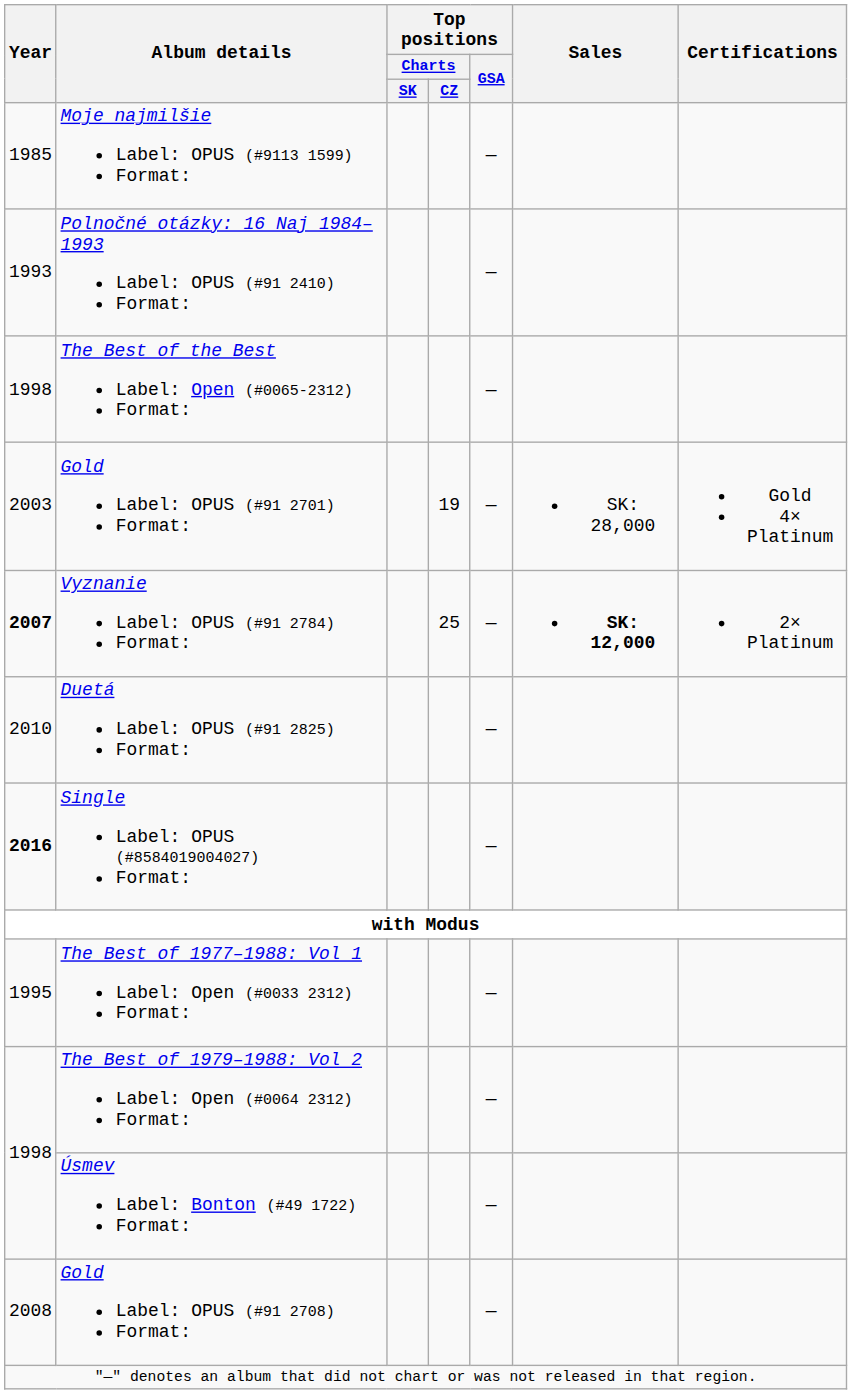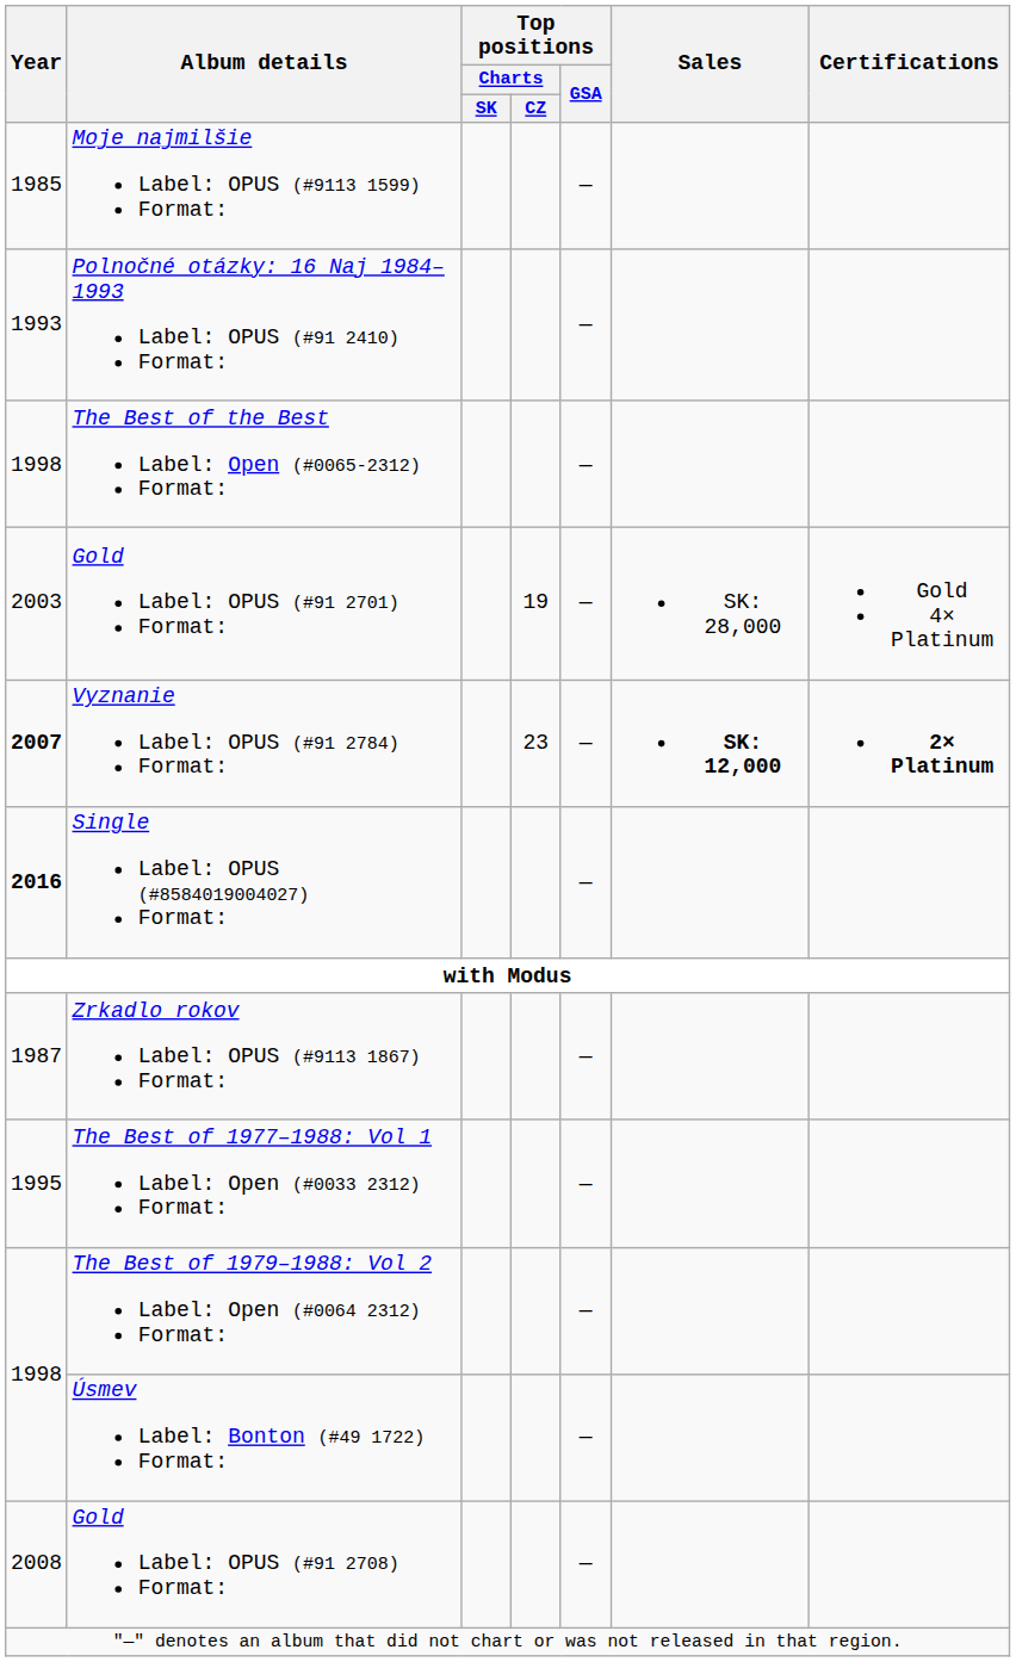 <table class=wikitable style=text-align:center>
 <tr>
 <th rowspan=3 width=5%>Year</th>
 <th rowspan=3 width=40%>Album details</th>
 <th colspan=3 width=15%>Top positions</th>
 <th rowspan=3 width=20%>Sales</th>
 <th rowspan=3 width=20%>Certifications</th>
 </tr>
 <tr style=font-size:smaller>
 <th colspan=2 width=10%><a href='#'>Charts</a></th>
 <th rowspan=2 width=5%><a href='#'>GSA</a><br></th>
 </tr>
 <tr style=font-size:smaller>
 <th width=5%><a href='#'>SK</a></th>
 <th width=5%><a href='#'>CZ</a></th>
 </tr>
 <tr>
 <td>1985</td>
 <td style=text-align:left><em><a href='#'>Moje najmilšie</a></em><br><ul><li>Label: OPUS <small>(#9113 1599)</small></li><li>Format: </li></ul></td>
 <td></td>
 <td></td>
 <td>—</td>
 <td></td>
 <td></td>
 </tr>
 <tr>
 <td>1993</td>
 <td style=text-align:left><em><a href='#'>Polnočné otázky: 16 Naj 1984–1993</a></em><br><ul><li>Label: OPUS <small>(#91 2410)</small></li><li>Format: </li></ul></td>
 <td></td>
 <td></td>
 <td>—</td>
 <td></td>
 <td></td>
 </tr>
 <tr>
 <td>1998</td>
 <td style=text-align:left><em><a href='#'>The Best of the Best</a></em><br><ul><li>Label: <a href='#'>Open</a> <small>(#0065-2312)</small></li><li>Format: </li></ul></td>
 <td></td>
 <td></td>
 <td>—</td>
 <td></td>
 <td></td>
 </tr>
 <tr>
 <td>2003</td>
 <td style=text-align:left><em><a href='#'>Gold</a></em><br><ul><li>Label: OPUS <small>(#91 2701)</small></li><li>Format: </li></ul></td>
 <td></td>
 <td>19</td>
 <td>—</td>
 <td><br><ul><li>SK: 28,000</li></ul></td>
 <td><br><ul><li>Gold</li><li>4× Platinum</li></ul></td>
 </tr>
 <tr>
 <td><strong>2007</strong></td>
 <td style=text-align:left><em><a href='#'>Vyznanie</a></em><br><ul><li>Label: OPUS <small>(#91 2784)</small></li><li>Format: </li></ul></td>
 <td></td>
-<td>25</td>
+<td>23</td>
 <td>—</td>
 <td><strong><br><ul><li>SK: 12,000</li></ul></strong></td>
-<td><br><ul><li>2× Platinum</li></ul></td>
-</tr>
-<tr>
-<td>2010</td>
-<td style=text-align:left><em><a href='#'>Duetá</a></em><br><ul><li>Label: OPUS <small>(#91 2825)</small></li><li>Format: </li></ul></td>
-<td></td>
-<td></td>
-<td>—</td>
-<td></td>
-<td></td>
+<td><strong><br><ul><li>2× Platinum</li></ul></strong></td>
 </tr>
 <tr>
 <td><strong>2016</strong></td>
 <td style=text-align:left><em><a href='#'>Single</a></em><br><ul><li>Label: OPUS <small>(#8584019004027) </small></li><li>Format: </li></ul></td>
 <td></td>
 <td></td>
 <td>—</td>
 <td></td>
 <td></td>
 </tr>
 <tr>
 <th colspan=7 style=background:white width=100%>with Modus</th>
+</tr>
+<tr>
+<td>1987</td>
+<td style=text-align:left><em><a href='#'>Zrkadlo rokov</a></em><br><ul><li>Label: OPUS <small>(#9113 1867)</small></li><li>Format: </li></ul></td>
+<td></td>
+<td></td>
+<td>—</td>
+<td></td>
+<td></td>
 </tr>
 <tr>
 <td>1995</td>
 <td style=text-align:left><em><a href='#'>The Best of 1977–1988: Vol 1</a></em><br><ul><li>Label: Open <small>(#0033 2312)</small></li><li>Format: </li></ul></td>
 <td></td>
 <td></td>
 <td>—</td>
 <td></td>
 <td></td>
 </tr>
 <tr>
 <td rowspan=2>1998</td>
 <td style=text-align:left><em><a href='#'>The Best of 1979–1988: Vol 2</a></em><br><ul><li>Label: Open <small>(#0064 2312)</small></li><li>Format: </li></ul></td>
 <td></td>
 <td></td>
 <td>—</td>
 <td></td>
 <td></td>
 </tr>
 <tr>
 <td style=text-align:left><em><a href='#'>Úsmev</a></em><br><ul><li>Label: <a href='#'>Bonton</a> <small>(#49 1722)</small></li><li>Format: </li></ul></td>
 <td></td>
 <td></td>
 <td>—</td>
 <td></td>
 <td></td>
 </tr>
 <tr>
 <td>2008</td>
 <td style=text-align:left><em><a href='#'>Gold</a></em><br><ul><li>Label: OPUS <small>(#91 2708)</small></li><li>Format: </li></ul></td>
 <td></td>
 <td></td>
 <td>—</td>
 <td></td>
 <td></td>
 </tr>
 <tr>
 <td colspan=7 style=font-size:8pt width=100%>"—" denotes an album that did not chart or was not released in that region.</td>
 </tr>
 </table>
